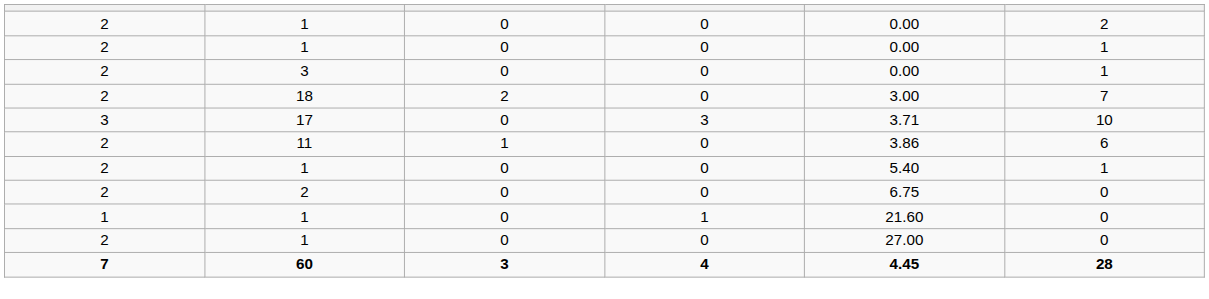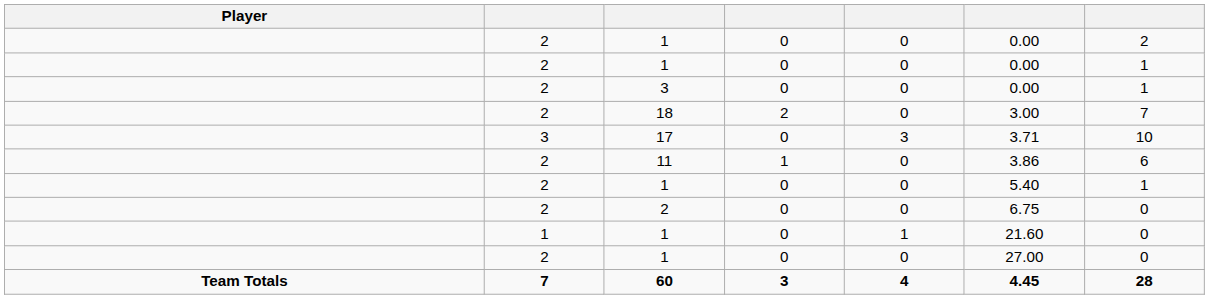 <table class="wikitable sortable" style="text-align:center;" width="100%">
 <tr>
+<th width="40%">Player</th>
 <th width="10%"></th>
 <th width="10%" data-sort-type="number"></th>
 <th width="10%"></th>
 <th width="10%"></th>
 <th width="10%"></th>
 <th width="10%"></th>
 </tr>
 <tr>
+<td></td>
 <td>2</td>
 <td>1</td>
 <td>0</td>
 <td>0</td>
 <td>0.00</td>
 <td>2</td>
 </tr>
 <tr>
+<td></td>
 <td>2</td>
 <td>1</td>
 <td>0</td>
 <td>0</td>
 <td>0.00</td>
 <td>1</td>
 </tr>
 <tr>
+<td></td>
 <td>2</td>
 <td>3</td>
 <td>0</td>
 <td>0</td>
 <td>0.00</td>
 <td>1</td>
 </tr>
 <tr>
+<td></td>
 <td>2</td>
 <td>18</td>
 <td>2</td>
 <td>0</td>
 <td>3.00</td>
 <td>7</td>
 </tr>
 <tr>
+<td></td>
 <td>3</td>
 <td>17</td>
 <td>0</td>
 <td>3</td>
 <td>3.71</td>
 <td>10</td>
 </tr>
 <tr>
+<td></td>
 <td>2</td>
 <td>11</td>
 <td>1</td>
 <td>0</td>
 <td>3.86</td>
 <td>6</td>
 </tr>
 <tr>
+<td></td>
 <td>2</td>
 <td>1</td>
 <td>0</td>
 <td>0</td>
 <td>5.40</td>
 <td>1</td>
 </tr>
 <tr>
+<td></td>
 <td>2</td>
 <td>2</td>
 <td>0</td>
 <td>0</td>
 <td>6.75</td>
 <td>0</td>
 </tr>
 <tr>
+<td></td>
 <td>1</td>
 <td>1</td>
 <td>0</td>
 <td>1</td>
 <td>21.60</td>
 <td>0</td>
 </tr>
 <tr>
+<td></td>
 <td>2</td>
 <td>1</td>
 <td>0</td>
 <td>0</td>
 <td>27.00</td>
 <td>0</td>
 </tr>
 <tr>
+<td><strong>Team Totals</strong></td>
 <td><strong>7</strong></td>
 <td><strong>60</strong></td>
 <td><strong>3</strong></td>
 <td><strong>4</strong></td>
 <td><strong>4.45</strong></td>
 <td><strong>28</strong></td>
 </tr>
 </table>
